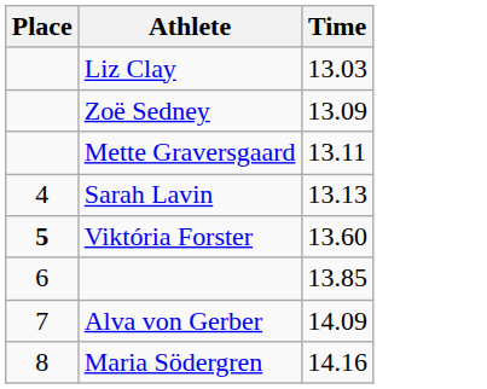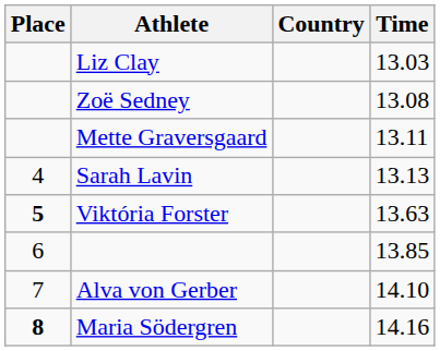 <table class="wikitable">
 <tr>
 <th>Place</th>
 <th>Athlete</th>
+<th>Country</th>
 <th>Time</th>
 </tr>
 <tr>
 <td align=center></td>
 <td><a href='#'>Liz Clay</a></td>
+<td></td>
 <td>13.03</td>
 </tr>
 <tr>
 <td align=center></td>
 <td><a href='#'>Zoë Sedney</a></td>
-<td>13.09</td>
+<td></td>
+<td>13.08</td>
 </tr>
 <tr>
 <td align=center></td>
 <td><a href='#'>Mette Graversgaard</a></td>
+<td></td>
 <td>13.11</td>
 </tr>
 <tr>
 <td align=center>4</td>
 <td><a href='#'>Sarah Lavin</a></td>
+<td></td>
 <td>13.13</td>
 </tr>
 <tr>
 <td align=center><strong>5</strong></td>
 <td><a href='#'>Viktória Forster</a></td>
-<td>13.60</td>
+<td></td>
+<td>13.63</td>
 </tr>
 <tr>
 <td align=center>6</td>
+<td></td>
 <td></td>
 <td>13.85</td>
 </tr>
 <tr>
 <td align=center>7</td>
 <td><a href='#'>Alva von Gerber</a></td>
-<td>14.09</td>
+<td></td>
+<td>14.10</td>
 </tr>
 <tr>
-<td align=center>8</td>
+<td align=center><strong>8</strong></td>
 <td><a href='#'>Maria Södergren</a></td>
+<td></td>
 <td>14.16</td>
 </tr>
 </table>
